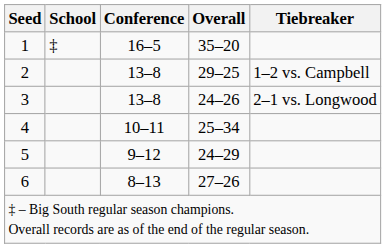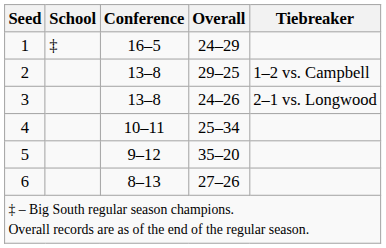 <table class="wikitable" style="white-space:nowrap; font-size:95%;text-align:center">
 <tr>
 <th>Seed</th>
 <th>School</th>
 <th>Conference</th>
 <th>Overall</th>
 <th>Tiebreaker</th>
 </tr>
 <tr>
 <td>1</td>
 <td align=left>‡</td>
 <td>16–5</td>
-<td>35–20</td>
+<td>24–29</td>
 <td align=left></td>
 </tr>
 <tr>
 <td>2</td>
 <td align=left></td>
 <td>13–8</td>
 <td>29–25</td>
 <td align=left>1–2 vs. Campbell</td>
 </tr>
 <tr>
 <td>3</td>
 <td align=left></td>
 <td>13–8</td>
 <td>24–26</td>
 <td align=left>2–1 vs. Longwood</td>
 </tr>
 <tr>
 <td>4</td>
 <td align=left></td>
 <td>10–11</td>
 <td>25–34</td>
 <td align=left></td>
 </tr>
 <tr>
 <td>5</td>
 <td align=left></td>
 <td>9–12</td>
-<td>24–29</td>
+<td>35–20</td>
 <td align=left></td>
 </tr>
 <tr>
 <td>6</td>
 <td align=left></td>
 <td>8–13</td>
 <td>27–26</td>
 <td align=left></td>
 </tr>
 <tr>
 <td colspan=5 align=left><small>‡ – Big South regular season champions.<br>Overall records are as of the end of the regular season.</small></td>
 </tr>
 </table>
